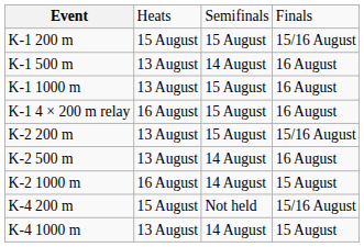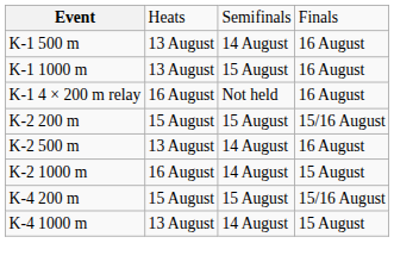 <table class="wikitable">
 <tr>
 <th>Event</th>
 <td>Heats</td>
 <td>Semifinals</td>
 <td>Finals</td>
-</tr>
-<tr>
-<td>K-1 200 m</td>
-<td>15 August</td>
-<td>15 August</td>
-<td>15/16 August</td>
 </tr>
 <tr>
 <td>K-1 500 m</td>
 <td>13 August</td>
 <td>14 August</td>
 <td>16 August</td>
 </tr>
 <tr>
 <td>K-1 1000 m</td>
 <td>13 August</td>
 <td>15 August</td>
 <td>16 August</td>
 </tr>
 <tr>
 <td>K-1 4 × 200 m relay</td>
 <td>16 August</td>
-<td>15 August</td>
+<td>Not held</td>
 <td>16 August</td>
 </tr>
 <tr>
 <td>K-2 200 m</td>
-<td>13 August</td>
+<td>15 August</td>
 <td>15 August</td>
 <td>15/16 August</td>
 </tr>
 <tr>
 <td>K-2 500 m</td>
 <td>13 August</td>
 <td>14 August</td>
 <td>16 August</td>
 </tr>
 <tr>
 <td>K-2 1000 m</td>
 <td>16 August</td>
 <td>14 August</td>
 <td>15 August</td>
 </tr>
 <tr>
 <td>K-4 200 m</td>
 <td>15 August</td>
-<td>Not held</td>
+<td>15 August</td>
 <td>15/16 August</td>
 </tr>
 <tr>
 <td>K-4 1000 m</td>
 <td>13 August</td>
 <td>14 August</td>
 <td>15 August</td>
 </tr>
 </table>
